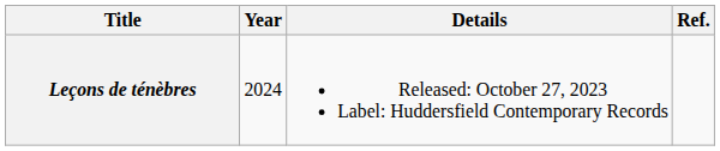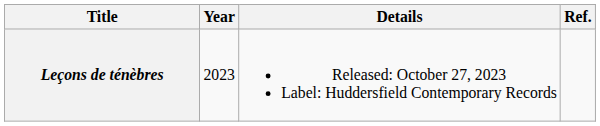 <table class="wikitable plainrowheaders" style="text-align:center;">
 <tr>
 <th scope="col" style="width:12em;">Title</th>
 <th scope="col">Year</th>
 <th scope="col">Details</th>
 <th scope="col">Ref.</th>
 </tr>
 <tr>
 <th scope="row"><em>Leçons de ténèbres</em><br></th>
-<td>2024</td>
+<td>2023</td>
 <td><br><ul><li>Released: October 27, 2023</li><li>Label: Huddersfield Contemporary Records</li></ul></td>
 <td></td>
 </tr>
 </table>
